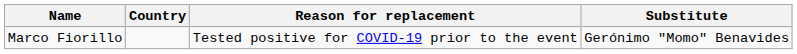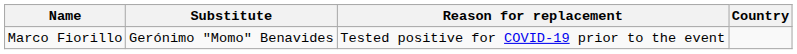 <table class=wikitable>
 <tr>
 <th>Name</th>
+<th>Substitute</th>
+<th>Reason for replacement</th>
 <th>Country</th>
-<th>Reason for replacement</th>
-<th>Substitute</th>
 </tr>
 <tr>
 <td>Marco Fiorillo</td>
+<td>Gerónimo "Momo" Benavides</td>
+<td>Tested positive for <a href='#'>COVID-19</a> prior to the event</td>
 <td></td>
-<td>Tested positive for <a href='#'>COVID-19</a> prior to the event</td>
-<td>Gerónimo "Momo" Benavides</td>
 </tr>
 </table>
